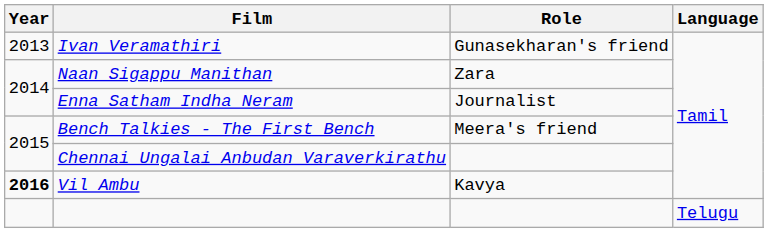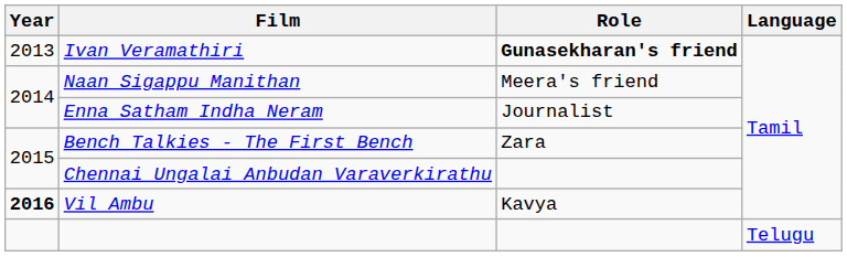 <table class="wikitable">
 <tr>
 <th>Year</th>
 <th>Film</th>
 <th>Role</th>
 <th>Language</th>
 </tr>
 <tr>
 <td>2013</td>
 <td><em><a href='#'>Ivan Veramathiri</a></em></td>
-<td>Gunasekharan's friend</td>
+<td><strong>Gunasekharan's friend</strong></td>
 <td rowspan="6"><a href='#'>Tamil</a></td>
 </tr>
 <tr>
 <td rowspan="2">2014</td>
 <td><em><a href='#'>Naan Sigappu Manithan</a></em></td>
-<td>Zara</td>
+<td>Meera's friend</td>
 </tr>
 <tr>
 <td><em><a href='#'>Enna Satham Indha Neram</a></em></td>
 <td>Journalist</td>
 </tr>
 <tr>
 <td rowspan="2">2015</td>
 <td><em><a href='#'>Bench Talkies - The First Bench</a></em></td>
-<td>Meera's friend</td>
+<td>Zara</td>
 </tr>
 <tr>
 <td><em><a href='#'>Chennai Ungalai Anbudan Varaverkirathu</a></em></td>
 <td></td>
 </tr>
 <tr>
 <td><strong>2016</strong></td>
 <td><em><a href='#'>Vil Ambu</a></em></td>
 <td>Kavya</td>
 </tr>
 <tr>
 <td></td>
 <td></td>
 <td></td>
 <td><a href='#'>Telugu</a></td>
 </tr>
 </table>
